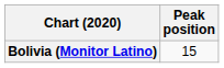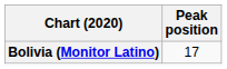 <table class="wikitable plainrowheaders" style="text-align:center">
 <tr>
 <th scope="col">Chart (2020)</th>
 <th scope="col">Peak<br> position</th>
 </tr>
 <tr>
 <th scope="row">Bolivia (<a href='#'>Monitor Latino</a>)</th>
-<td>15</td>
+<td>17</td>
 </tr>
 </table>
